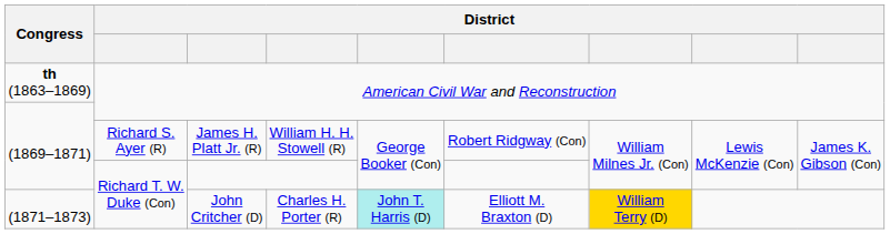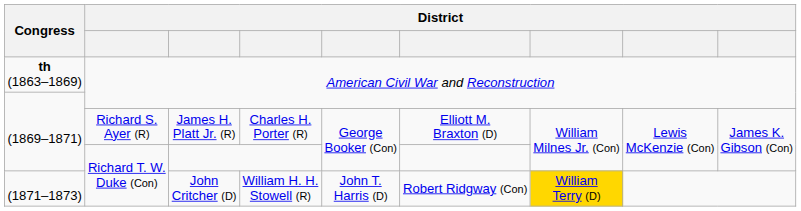 <table class=wikitable style="text-align:center">
 <tr style="height:2em">
 <th rowspan=2>Congress</th>
 <th colspan=8>District</th>
 </tr>
 <tr style="height:2em">
 <th></th>
 <th></th>
 <th></th>
 <th></th>
 <th></th>
 <th></th>
 <th></th>
 <th></th>
 </tr>
 <tr style="height:2em">
 <td><strong>th</strong><br>(1863–1869)</td>
 <td rowspan=2 colspan=8><em><a href='#'>American Civil War</a> and <a href='#'>Reconstruction</a></em></td>
 </tr>
 <tr style="height:1.25em">
 <td rowspan=3><strong></strong><br>(1869–1871)</td>
 </tr>
 <tr style="height:2em">
 <td><a href='#'>Richard S.<br>Ayer</a> <small>(R)</small></td>
 <td><a href='#'>James H.<br>Platt Jr.</a> <small>(R)</small></td>
-<td><a href='#'>William H. H.<br>Stowell</a> <small>(R)</small></td>
+<td><a href='#'>Charles H.<br>Porter</a> <small>(R)</small></td>
 <td rowspan=2 ><a href='#'>George<br>Booker</a> <small>(Con)</small></td>
-<td><a href='#'>Robert Ridgway</a> <small>(Con)</small></td>
+<td><a href='#'>Elliott M.<br>Braxton</a> <small>(D)</small></td>
 <td rowspan=2 ><a href='#'>William<br>Milnes Jr.</a> <small>(Con)</small></td>
 <td rowspan=2 ><a href='#'>Lewis<br>McKenzie</a> <small>(Con)</small></td>
 <td rowspan=2 ><a href='#'>James K.<br>Gibson</a> <small>(Con)</small></td>
 </tr>
 <tr style="height:2em">
 <td rowspan=2 ><a href='#'>Richard T. W.<br>Duke</a> <small>(Con)</small></td>
 </tr>
 <tr style="height:2em">
 <td><strong></strong><br>(1871–1873)</td>
 <td><a href='#'>John<br>Critcher</a> <small>(D)</small></td>
-<td><a href='#'>Charles H.<br>Porter</a> <small>(R)</small></td>
-<td style="background: paleturquoise;"><a href='#'>John T.<br>Harris</a> <small>(D)</small></td>
-<td><a href='#'>Elliott M.<br>Braxton</a> <small>(D)</small></td>
+<td><a href='#'>William H. H.<br>Stowell</a> <small>(R)</small></td>
+<td><a href='#'>John T.<br>Harris</a> <small>(D)</small></td>
+<td><a href='#'>Robert Ridgway</a> <small>(Con)</small></td>
 <td style="background: gold;"><a href='#'>William<br>Terry</a> <small>(D)</small></td>
 </tr>
 </table>
